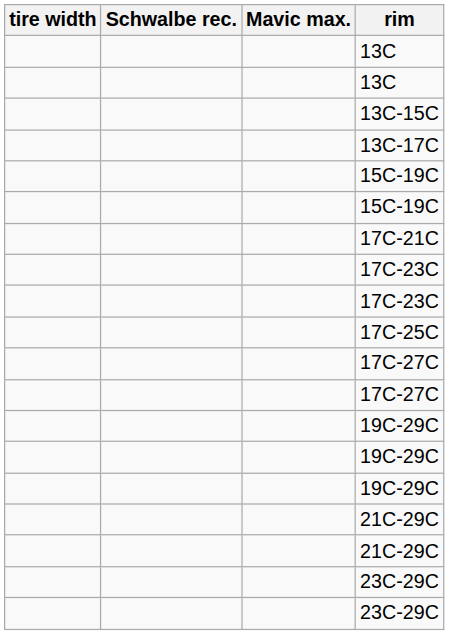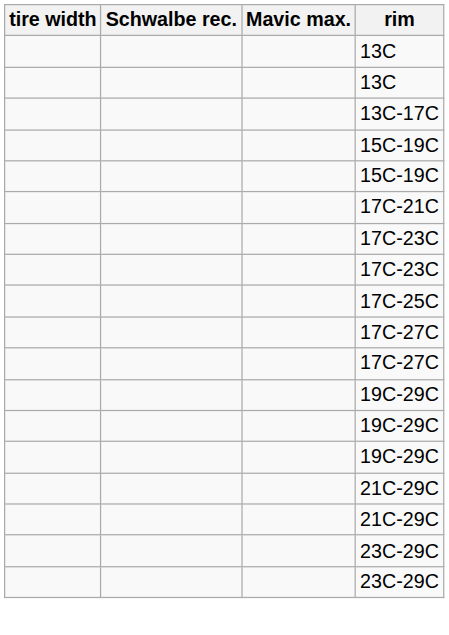 <table class="wikitable">
 <tr>
 <th>tire width</th>
 <th>Schwalbe rec.</th>
 <th>Mavic max.</th>
 <th>rim</th>
 </tr>
 <tr>
 <td></td>
 <td></td>
 <td></td>
 <td>13C</td>
 </tr>
 <tr>
 <td></td>
 <td></td>
 <td></td>
 <td>13C</td>
-</tr>
-<tr>
-<td></td>
-<td></td>
-<td></td>
-<td>13C-15C</td>
 </tr>
 <tr>
 <td></td>
 <td></td>
 <td></td>
 <td>13C-17C</td>
 </tr>
 <tr>
 <td></td>
 <td></td>
 <td></td>
 <td>15C-19C</td>
 </tr>
 <tr>
 <td></td>
 <td></td>
 <td></td>
 <td>15C-19C</td>
 </tr>
 <tr>
 <td></td>
 <td></td>
 <td></td>
 <td>17C-21C</td>
 </tr>
 <tr>
 <td></td>
 <td></td>
 <td></td>
 <td>17C-23C</td>
 </tr>
 <tr>
 <td></td>
 <td></td>
 <td></td>
 <td>17C-23C</td>
 </tr>
 <tr>
 <td></td>
 <td></td>
 <td></td>
 <td>17C-25C</td>
 </tr>
 <tr>
 <td></td>
 <td></td>
 <td></td>
 <td>17C-27C</td>
 </tr>
 <tr>
 <td></td>
 <td></td>
 <td></td>
 <td>17C-27C</td>
 </tr>
 <tr>
 <td></td>
 <td></td>
 <td></td>
 <td>19C-29C</td>
 </tr>
 <tr>
 <td></td>
 <td></td>
 <td></td>
 <td>19C-29C</td>
 </tr>
 <tr>
 <td></td>
 <td></td>
 <td></td>
 <td>19C-29C</td>
 </tr>
 <tr>
 <td></td>
 <td></td>
 <td></td>
 <td>21C-29C</td>
 </tr>
 <tr>
 <td></td>
 <td></td>
 <td></td>
 <td>21C-29C</td>
 </tr>
 <tr>
 <td></td>
 <td></td>
 <td></td>
 <td>23C-29C</td>
 </tr>
 <tr>
 <td></td>
 <td></td>
 <td></td>
 <td>23C-29C</td>
 </tr>
 </table>
